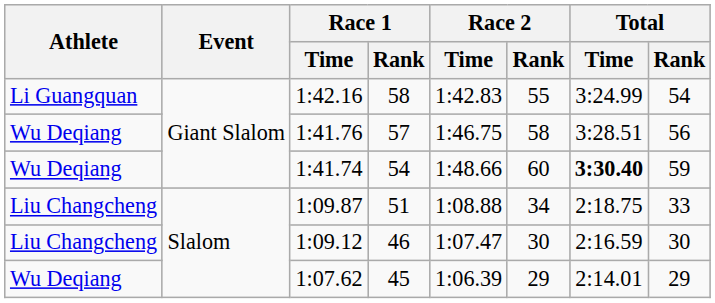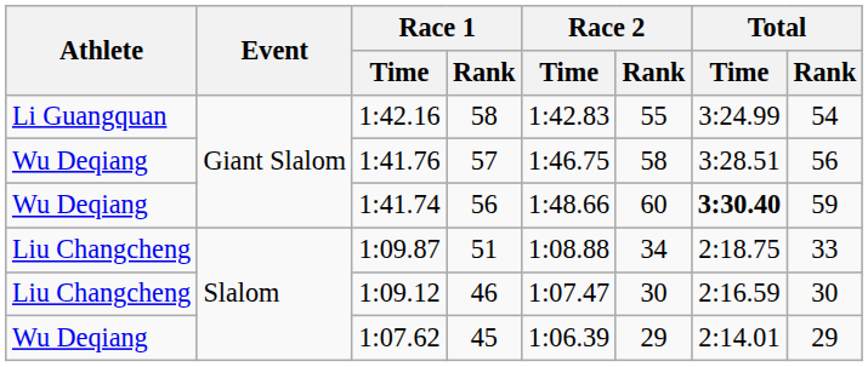 <table class="wikitable" style="font-size:90%">
 <tr>
 <th rowspan="2">Athlete</th>
 <th rowspan="2">Event</th>
 <th colspan="2">Race 1</th>
 <th colspan="2">Race 2</th>
 <th colspan="2">Total</th>
 </tr>
 <tr>
 <th>Time</th>
 <th>Rank</th>
 <th>Time</th>
 <th>Rank</th>
 <th>Time</th>
 <th>Rank</th>
 </tr>
 <tr>
 <td><a href='#'>Li Guangquan</a></td>
 <td rowspan="3">Giant Slalom</td>
 <td align="center">1:42.16</td>
 <td align="center">58</td>
 <td align="center">1:42.83</td>
 <td align="center">55</td>
 <td align="center">3:24.99</td>
 <td align="center">54</td>
 </tr>
 <tr>
 <td><a href='#'>Wu Deqiang</a></td>
 <td align="center">1:41.76</td>
 <td align="center">57</td>
 <td align="center">1:46.75</td>
 <td align="center">58</td>
 <td align="center">3:28.51</td>
 <td align="center">56</td>
 </tr>
 <tr>
 <td><a href='#'>Wu Deqiang</a></td>
 <td align="center">1:41.74</td>
-<td align="center">54</td>
+<td align="center">56</td>
 <td align="center">1:48.66</td>
 <td align="center">60</td>
 <td align="center"><strong>3:30.40</strong></td>
 <td align="center">59</td>
 </tr>
 <tr>
 <td><a href='#'>Liu Changcheng</a></td>
 <td rowspan="3">Slalom</td>
 <td align="center">1:09.87</td>
 <td align="center">51</td>
 <td align="center">1:08.88</td>
 <td align="center">34</td>
 <td align="center">2:18.75</td>
 <td align="center">33</td>
 </tr>
 <tr>
 <td><a href='#'>Liu Changcheng</a></td>
 <td align="center">1:09.12</td>
 <td align="center">46</td>
 <td align="center">1:07.47</td>
 <td align="center">30</td>
 <td align="center">2:16.59</td>
 <td align="center">30</td>
 </tr>
 <tr>
 <td><a href='#'>Wu Deqiang</a></td>
 <td align="center">1:07.62</td>
 <td align="center">45</td>
 <td align="center">1:06.39</td>
 <td align="center">29</td>
 <td align="center">2:14.01</td>
 <td align="center">29</td>
 </tr>
 </table>
